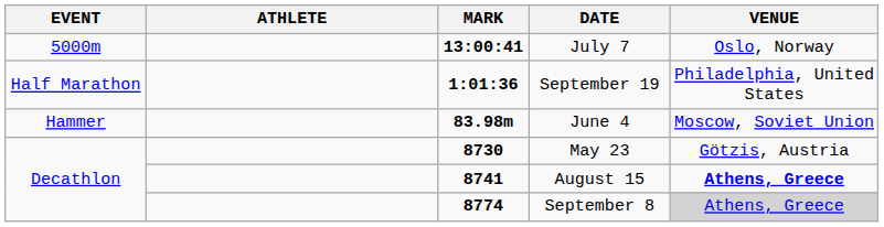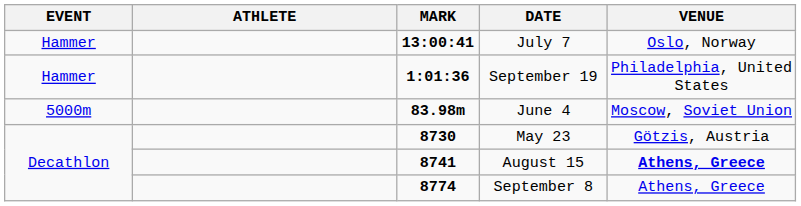 <table class="wikitable" style="border-collapse: collapse; font-size: 90%;">
 <tr>
 <th align="center" style="width: 8em">EVENT</th>
 <th align="center" style="width: 17em">ATHLETE</th>
 <th align="center" style="width: 5em">MARK</th>
 <th align="center" style="width: 8em">DATE</th>
 <th align="center" style="width: 12em">VENUE</th>
 </tr>
 <tr>
-<td align="center"><a href='#'>5000m</a></td>
+<td align="center"><a href='#'>Hammer</a></td>
 <td></td>
 <td align="center"><strong>13:00:41</strong></td>
 <td align="center">July 7</td>
 <td align="center"><a href='#'>Oslo</a>, Norway</td>
 </tr>
 <tr>
-<td align="center"><a href='#'>Half Marathon</a></td>
+<td align="center"><a href='#'>Hammer</a></td>
 <td></td>
 <td align="center"><strong>1:01:36</strong></td>
 <td align="center">September 19</td>
 <td align="center"><a href='#'>Philadelphia</a>, United States</td>
 </tr>
 <tr>
-<td align="center"><a href='#'>Hammer</a></td>
+<td align="center"><a href='#'>5000m</a></td>
 <td></td>
 <td align="center"><strong>83.98m</strong></td>
 <td align="center">June 4</td>
 <td align="center"><a href='#'>Moscow</a>, <a href='#'>Soviet Union</a></td>
 </tr>
 <tr>
 <td rowspan=3 align="center"><a href='#'>Decathlon</a></td>
 <td></td>
 <td align="center"><strong>8730</strong></td>
 <td align="center">May 23</td>
 <td align="center"><a href='#'>Götzis</a>, Austria</td>
 </tr>
 <tr>
 <td></td>
 <td align="center"><strong>8741</strong></td>
 <td align="center">August 15</td>
 <td align="center"><strong><a href='#'>Athens, Greece</a></strong></td>
 </tr>
 <tr>
 <td></td>
 <td align="center"><strong>8774</strong></td>
 <td align="center">September 8</td>
-<td align="center" style="background: lightgrey;"><a href='#'>Athens, Greece</a></td>
+<td align="center"><a href='#'>Athens, Greece</a></td>
 </tr>
 </table>
